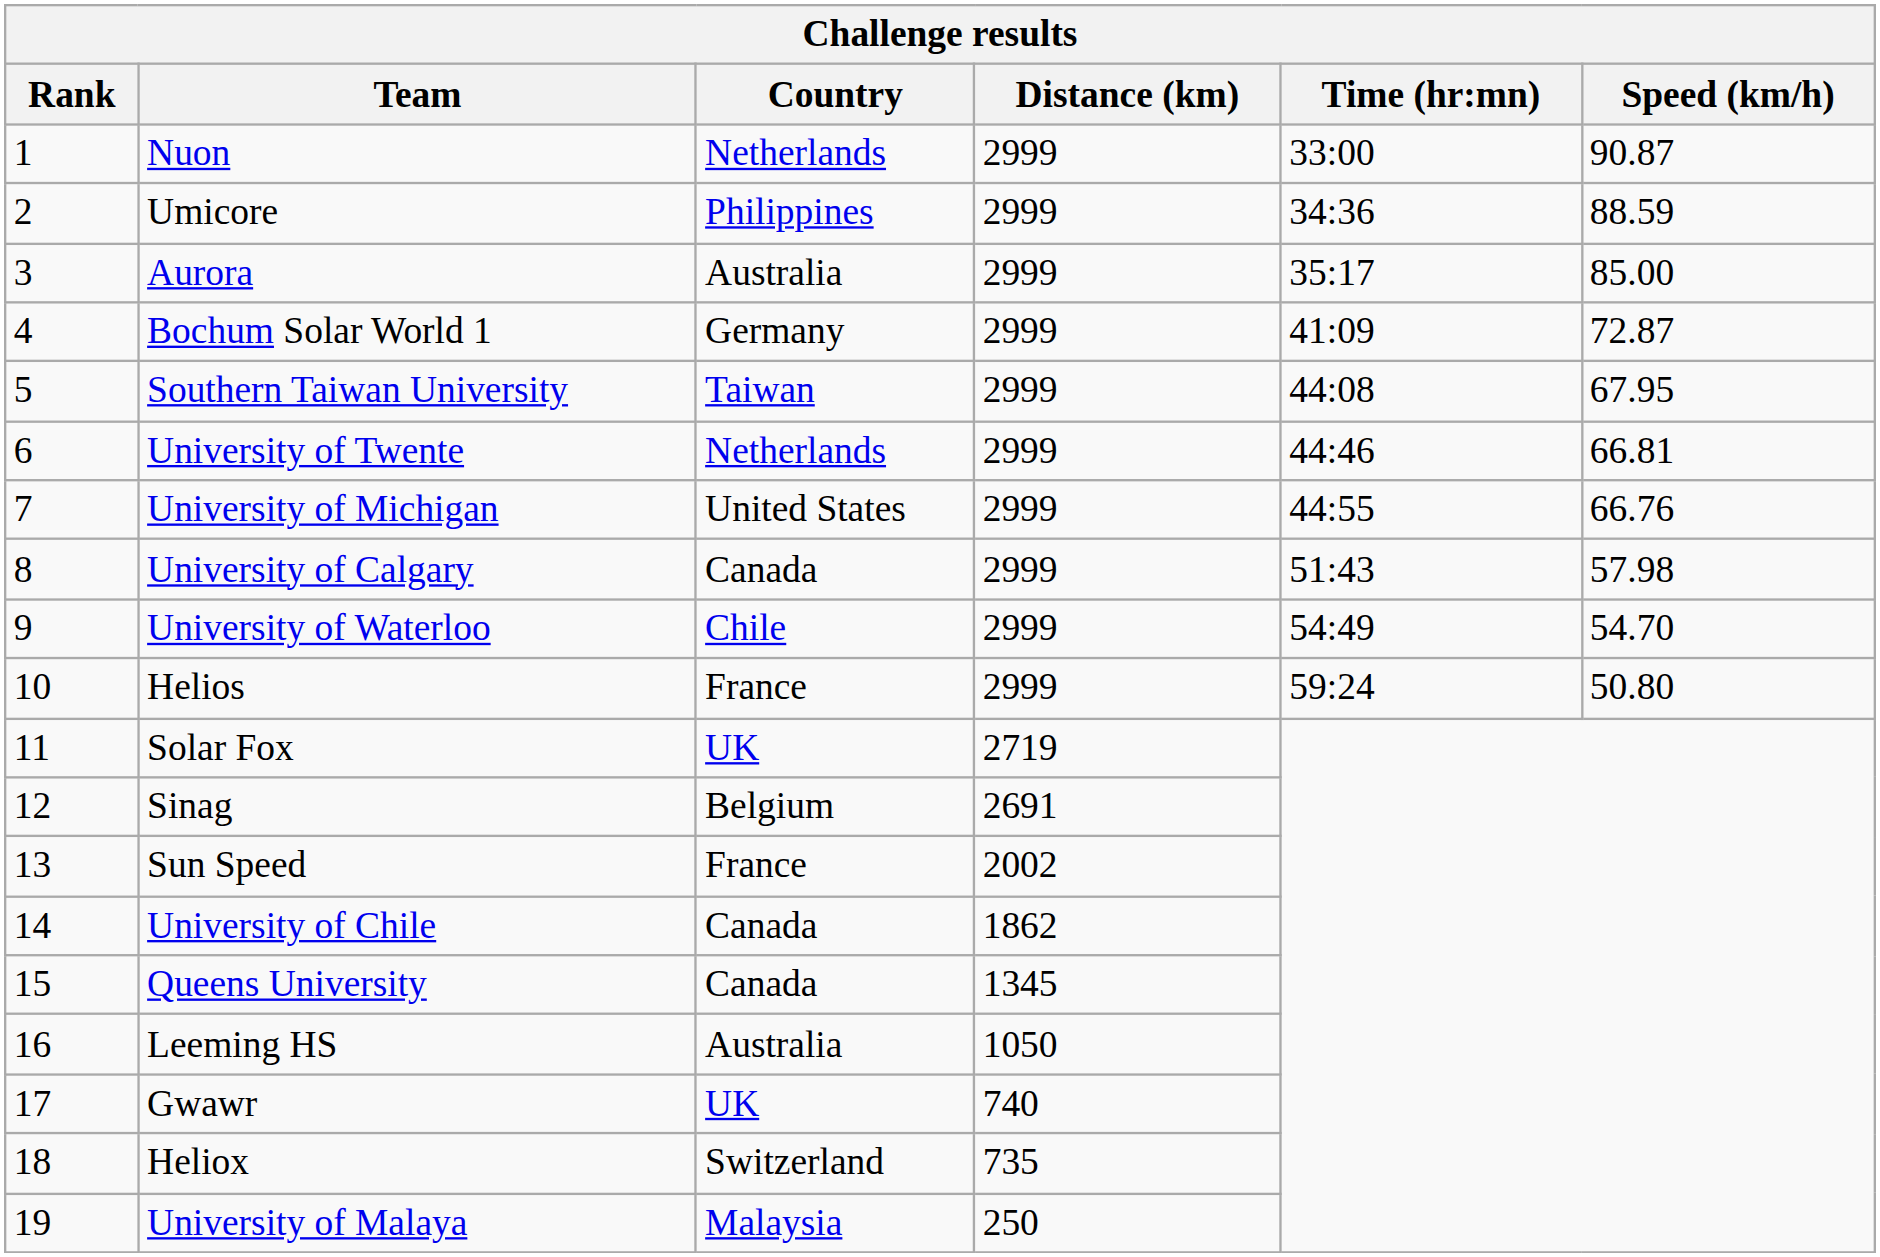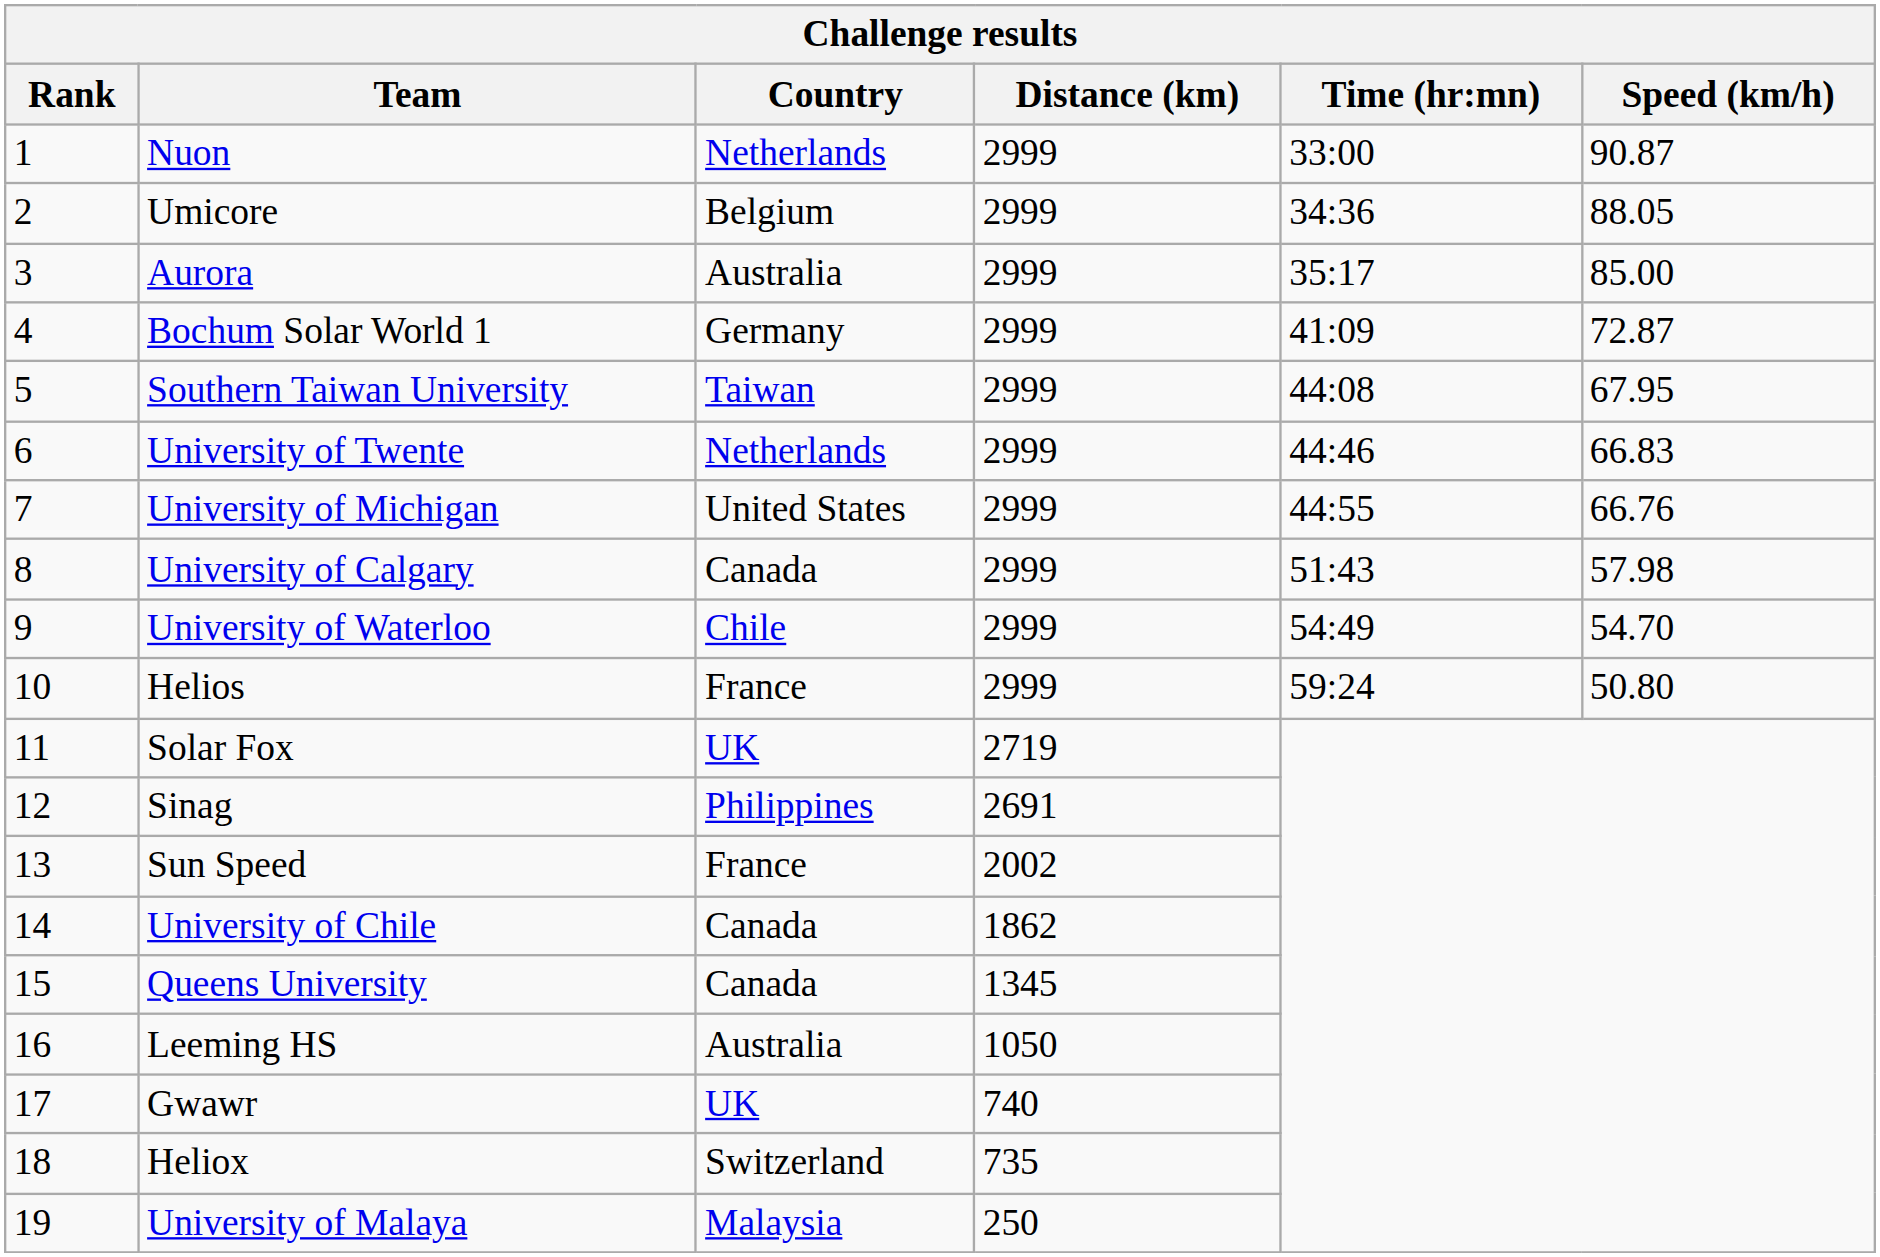 <table class="wikitable collapsible collapsed" style="min-width:50em;">
 <tr>
 <th colspan=6>Challenge results</th>
 </tr>
 <tr>
 <th>Rank</th>
 <th>Team</th>
 <th>Country</th>
 <th>Distance (km)</th>
 <th>Time (hr:mn)</th>
 <th>Speed (km/h)</th>
 </tr>
 <tr>
 <td>1</td>
 <td><a href='#'>Nuon</a></td>
 <td><a href='#'>Netherlands</a></td>
 <td>2999</td>
 <td>33:00</td>
 <td>90.87</td>
 </tr>
 <tr>
 <td>2</td>
 <td>Umicore</td>
-<td><a href='#'>Philippines</a></td>
+<td>Belgium</td>
 <td>2999</td>
 <td>34:36</td>
-<td>88.59</td>
+<td>88.05</td>
 </tr>
 <tr>
 <td>3</td>
 <td><a href='#'>Aurora</a></td>
 <td>Australia</td>
 <td>2999</td>
 <td>35:17</td>
 <td>85.00</td>
 </tr>
 <tr>
 <td>4</td>
 <td><a href='#'>Bochum</a> Solar World 1</td>
 <td>Germany</td>
 <td>2999</td>
 <td>41:09</td>
 <td>72.87</td>
 </tr>
 <tr>
 <td>5</td>
 <td><a href='#'>Southern Taiwan University</a></td>
 <td><a href='#'>Taiwan</a></td>
 <td>2999</td>
 <td>44:08</td>
 <td>67.95</td>
 </tr>
 <tr>
 <td>6</td>
 <td><a href='#'>University of Twente</a></td>
 <td><a href='#'>Netherlands</a></td>
 <td>2999</td>
 <td>44:46</td>
-<td>66.81</td>
+<td>66.83</td>
 </tr>
 <tr>
 <td>7</td>
 <td><a href='#'>University of Michigan</a></td>
 <td>United States</td>
 <td>2999</td>
 <td>44:55</td>
 <td>66.76</td>
 </tr>
 <tr>
 <td>8</td>
 <td><a href='#'>University of Calgary</a></td>
 <td>Canada</td>
 <td>2999</td>
 <td>51:43</td>
 <td>57.98</td>
 </tr>
 <tr>
 <td>9</td>
 <td><a href='#'>University of Waterloo</a></td>
 <td><a href='#'>Chile</a></td>
 <td>2999</td>
 <td>54:49</td>
 <td>54.70</td>
 </tr>
 <tr>
 <td>10</td>
 <td>Helios</td>
 <td>France</td>
 <td>2999</td>
 <td>59:24</td>
 <td>50.80</td>
 </tr>
 <tr>
 <td>11</td>
 <td>Solar Fox</td>
 <td><a href='#'>UK</a></td>
 <td>2719</td>
 </tr>
 <tr>
 <td>12</td>
 <td>Sinag</td>
-<td>Belgium</td>
+<td><a href='#'>Philippines</a></td>
 <td>2691</td>
 </tr>
 <tr>
 <td>13</td>
 <td>Sun Speed</td>
 <td>France</td>
 <td>2002</td>
 </tr>
 <tr>
 <td>14</td>
 <td><a href='#'>University of Chile</a></td>
 <td>Canada</td>
 <td>1862</td>
 </tr>
 <tr>
 <td>15</td>
 <td><a href='#'>Queens University</a></td>
 <td>Canada</td>
 <td>1345</td>
 </tr>
 <tr>
 <td>16</td>
 <td>Leeming HS</td>
 <td>Australia</td>
 <td>1050</td>
 </tr>
 <tr>
 <td>17</td>
 <td>Gwawr</td>
 <td><a href='#'>UK</a></td>
 <td>740</td>
 </tr>
 <tr>
 <td>18</td>
 <td>Heliox</td>
 <td>Switzerland</td>
 <td>735</td>
 </tr>
 <tr>
 <td>19</td>
 <td><a href='#'>University of Malaya</a></td>
 <td><a href='#'>Malaysia</a></td>
 <td>250</td>
 </tr>
 </table>
